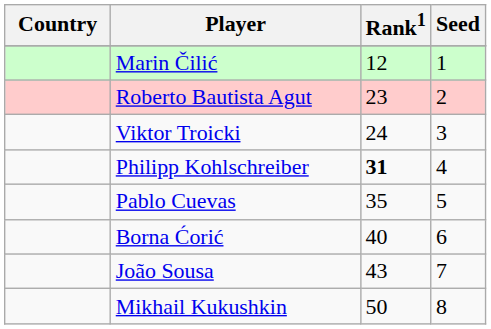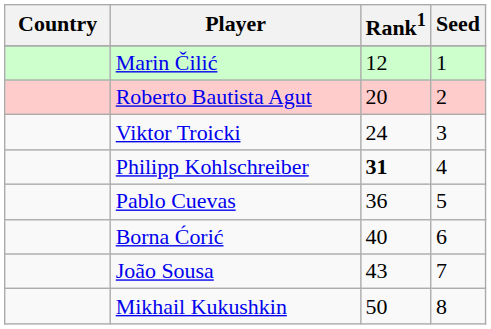 <table class="sortable wikitable">
 <tr>
 <th width="70">Country</th>
 <th width="175">Player</th>
 <th>Rank<sup>1</sup></th>
 <th>Seed</th>
 </tr>
 <tr style="background:#cfc;">
 </tr>
 <tr style="background:#cfc;">
 <td></td>
 <td><a href='#'>Marin Čilić</a></td>
 <td>12</td>
 <td>1</td>
 </tr>
 <tr style="background:#fcc;">
 <td></td>
 <td><a href='#'>Roberto Bautista Agut</a></td>
-<td>23</td>
+<td>20</td>
 <td>2</td>
 </tr>
 <tr>
 <td></td>
 <td><a href='#'>Viktor Troicki</a></td>
 <td>24</td>
 <td>3</td>
 </tr>
 <tr>
 <td></td>
 <td><a href='#'>Philipp Kohlschreiber</a></td>
 <td><strong>31</strong></td>
 <td>4</td>
 </tr>
 <tr>
 <td></td>
 <td><a href='#'>Pablo Cuevas</a></td>
-<td>35</td>
+<td>36</td>
 <td>5</td>
 </tr>
 <tr>
 <td></td>
 <td><a href='#'>Borna Ćorić</a></td>
 <td>40</td>
 <td>6</td>
 </tr>
 <tr>
 <td></td>
 <td><a href='#'>João Sousa</a></td>
 <td>43</td>
 <td>7</td>
 </tr>
 <tr>
 <td></td>
 <td><a href='#'>Mikhail Kukushkin</a></td>
 <td>50</td>
 <td>8</td>
 </tr>
 </table>
